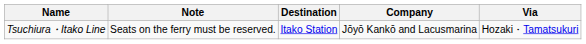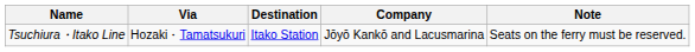 <table class="wikitable">
 <tr>
 <th>Name</th>
-<th>Note</th>
+<th>Via</th>
 <th>Destination</th>
 <th>Company</th>
-<th>Via</th>
+<th>Note</th>
 </tr>
 <tr>
 <td><em>Tsuchiura・Itako Line</em></td>
-<td>Seats on the ferry must be reserved.</td>
+<td>Hozaki・<a href='#'>Tamatsukuri</a></td>
 <td><a href='#'>Itako Station</a></td>
 <td>Jōyō Kankō and Lacusmarina</td>
-<td>Hozaki・<a href='#'>Tamatsukuri</a></td>
+<td>Seats on the ferry must be reserved.</td>
 </tr>
 </table>
